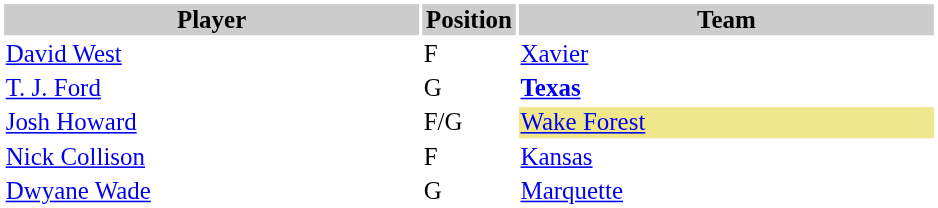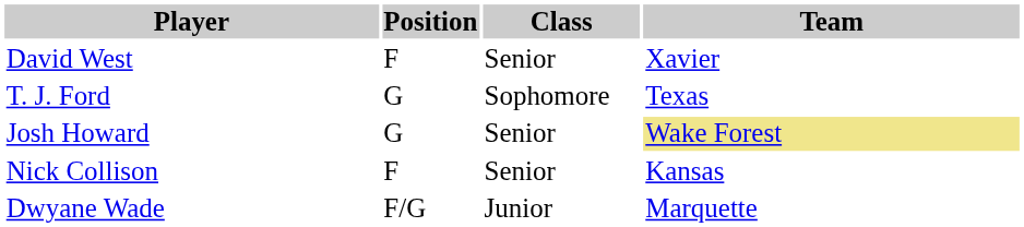 <table style="width:600px" "border:'1' 'solid' 'gray'">
 <tr>
 <th bgcolor="#CCCCCC" style="width:40%">Player</th>
 <th bgcolor="#CCCCCC" style="width:4%">Position</th>
+<th bgcolor="#CCCCCC" style="width:16%">Class</th>
 <th bgcolor="#CCCCCC" style="width:40%">Team</th>
 </tr>
 <tr>
 <td><a href='#'>David West</a></td>
 <td>F</td>
+<td>Senior</td>
 <td><a href='#'>Xavier</a></td>
 </tr>
 <tr>
 <td><a href='#'>T. J. Ford</a></td>
 <td>G</td>
-<td><strong><a href='#'>Texas</a></strong></td>
+<td>Sophomore</td>
+<td><a href='#'>Texas</a></td>
 </tr>
 <tr>
 <td><a href='#'>Josh Howard</a></td>
-<td>F/G</td>
+<td>G</td>
+<td>Senior</td>
 <td style="background: khaki;"><a href='#'>Wake Forest</a></td>
 </tr>
 <tr>
 <td><a href='#'>Nick Collison</a></td>
 <td>F</td>
+<td>Senior</td>
 <td><a href='#'>Kansas</a></td>
 </tr>
 <tr>
 <td><a href='#'>Dwyane Wade</a></td>
-<td>G</td>
+<td>F/G</td>
+<td>Junior</td>
 <td><a href='#'>Marquette</a></td>
 </tr>
 </table>
